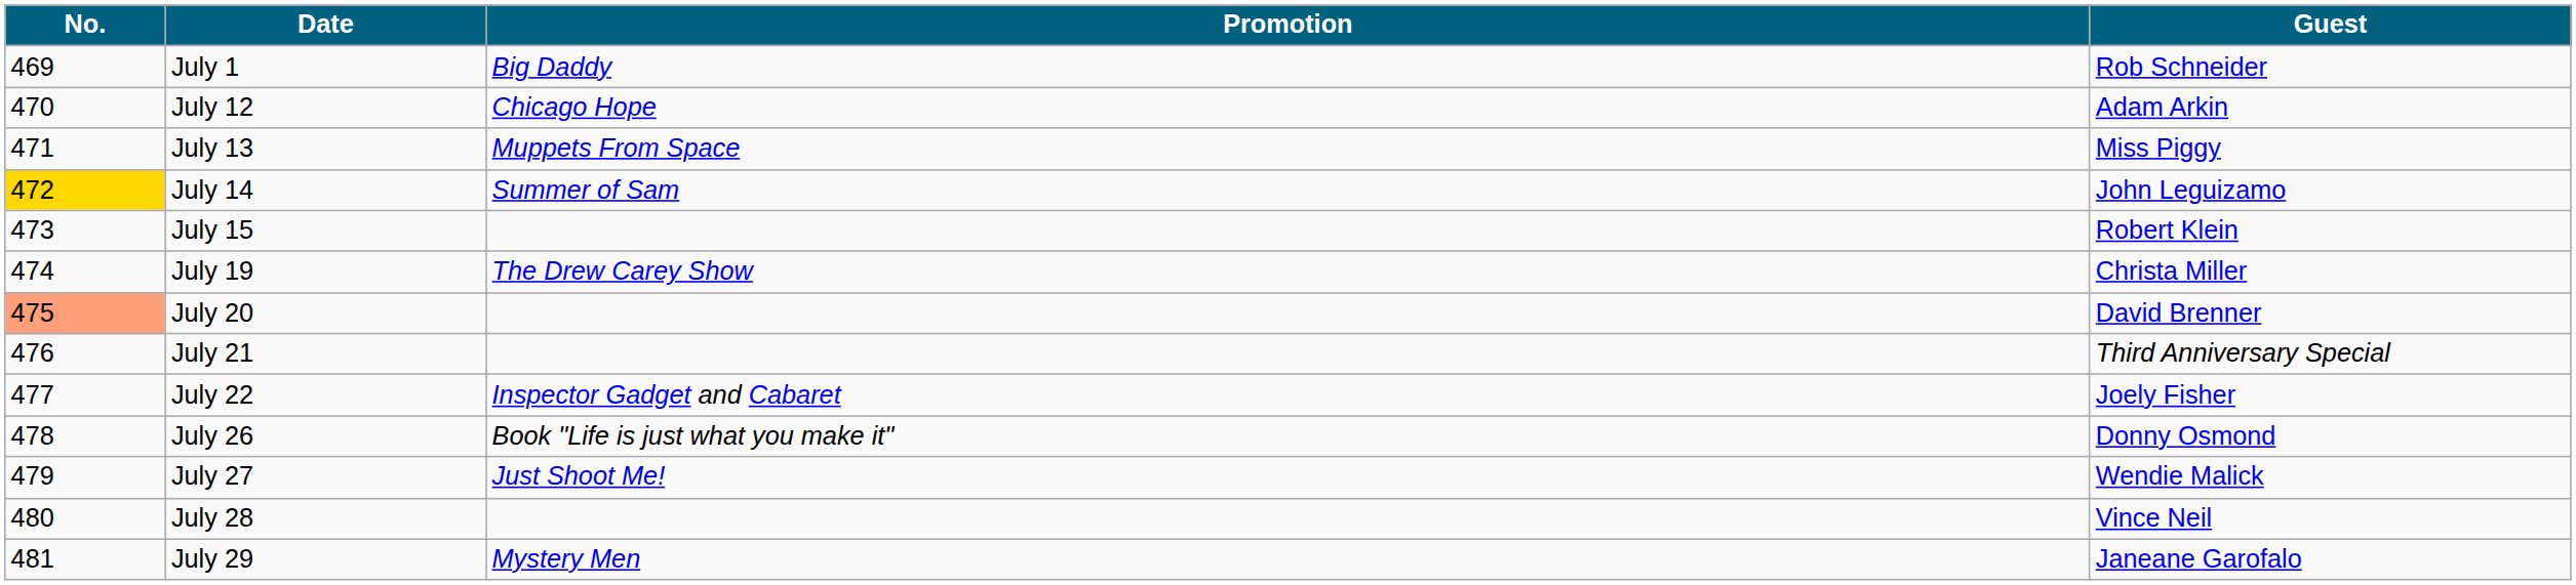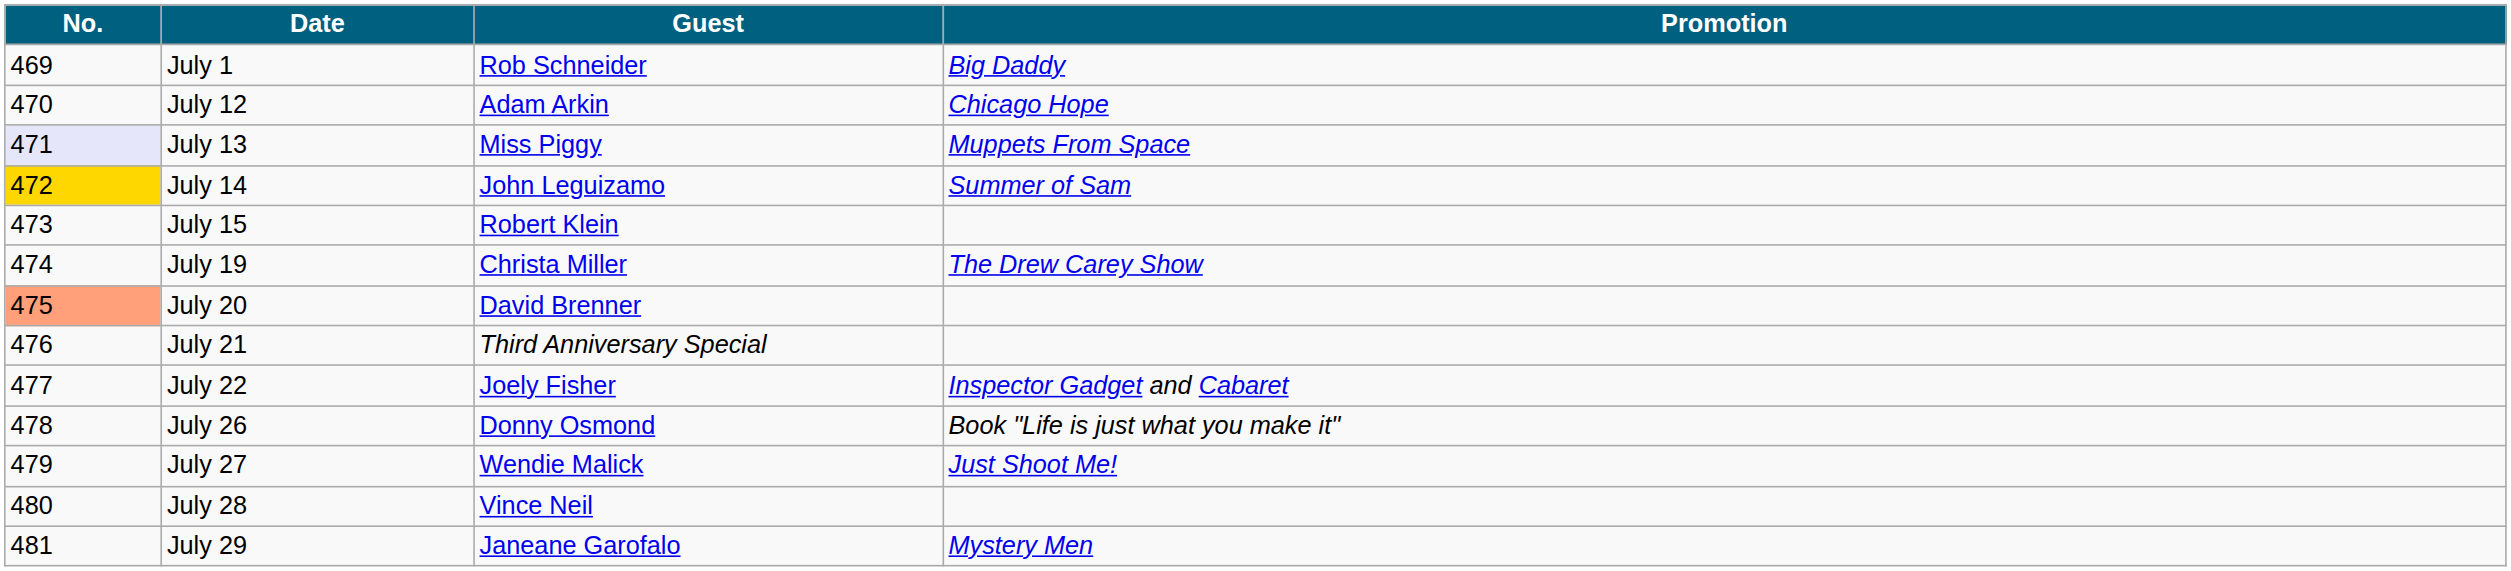 <table class="wikitable" width="100%">
 <tr>
 <th width="5%" style="background:#006080; color:white"><abbr>No.</abbr></th>
 <th width="10%" style="background:#006080; color:white">Date</th>
+<th width="15%" style="background:#006080; color:white">Guest</th>
 <th width="50%" style="background:#006080; color:white">Promotion</th>
-<th width="15%" style="background:#006080; color:white">Guest</th>
 </tr>
 <tr>
 <td>469</td>
 <td>July 1</td>
+<td><a href='#'>Rob Schneider</a></td>
 <td><em><a href='#'>Big Daddy</a></em></td>
-<td><a href='#'>Rob Schneider</a></td>
 </tr>
 <tr>
 <td>470</td>
 <td>July 12</td>
+<td><a href='#'>Adam Arkin</a></td>
 <td><em><a href='#'>Chicago Hope</a></em></td>
-<td><a href='#'>Adam Arkin</a></td>
 </tr>
 <tr>
-<td>471</td>
+<td style="background: lavender;">471</td>
 <td>July 13</td>
+<td><a href='#'>Miss Piggy</a></td>
 <td><em><a href='#'>Muppets From Space</a></em></td>
-<td><a href='#'>Miss Piggy</a></td>
 </tr>
 <tr>
 <td style="background: gold;">472</td>
 <td>July 14</td>
+<td><a href='#'>John Leguizamo</a></td>
 <td><em><a href='#'>Summer of Sam</a></em></td>
-<td><a href='#'>John Leguizamo</a></td>
 </tr>
 <tr>
 <td>473</td>
 <td>July 15</td>
+<td><a href='#'>Robert Klein</a></td>
 <td></td>
-<td><a href='#'>Robert Klein</a></td>
 </tr>
 <tr>
 <td>474</td>
 <td>July 19</td>
+<td><a href='#'>Christa Miller</a></td>
 <td><em><a href='#'>The Drew Carey Show</a></em></td>
-<td><a href='#'>Christa Miller</a></td>
 </tr>
 <tr>
 <td style="background: lightsalmon;">475</td>
 <td>July 20</td>
+<td><a href='#'>David Brenner</a></td>
 <td></td>
-<td><a href='#'>David Brenner</a></td>
 </tr>
 <tr>
 <td>476</td>
 <td>July 21</td>
+<td><em>Third Anniversary Special</em></td>
 <td></td>
-<td><em>Third Anniversary Special</em></td>
 </tr>
 <tr>
 <td>477</td>
 <td>July 22</td>
+<td><a href='#'>Joely Fisher</a></td>
 <td><em><a href='#'>Inspector Gadget</a> and <a href='#'>Cabaret</a></em></td>
-<td><a href='#'>Joely Fisher</a></td>
 </tr>
 <tr>
 <td>478</td>
 <td>July 26</td>
+<td><a href='#'>Donny Osmond</a></td>
 <td><em>Book "Life is just what you make it"</em></td>
-<td><a href='#'>Donny Osmond</a></td>
 </tr>
 <tr>
 <td>479</td>
 <td>July 27</td>
+<td><a href='#'>Wendie Malick</a></td>
 <td><em><a href='#'>Just Shoot Me!</a></em></td>
-<td><a href='#'>Wendie Malick</a></td>
 </tr>
 <tr>
 <td>480</td>
 <td>July 28</td>
+<td><a href='#'>Vince Neil</a></td>
 <td></td>
-<td><a href='#'>Vince Neil</a></td>
 </tr>
 <tr>
 <td>481</td>
 <td>July 29</td>
+<td><a href='#'>Janeane Garofalo</a></td>
 <td><em><a href='#'>Mystery Men</a></em></td>
-<td><a href='#'>Janeane Garofalo</a></td>
 </tr>
 </table>
